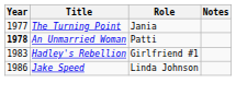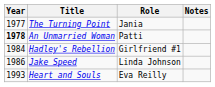 <table class="wikitable sortable">
 <tr>
 <th>Year</th>
 <th>Title</th>
 <th>Role</th>
 <th>Notes</th>
 </tr>
 <tr>
 <td>1977</td>
 <td><a href='#'><em>The Turning Point</em></a></td>
 <td>Jania</td>
 <td></td>
 </tr>
 <tr>
 <td><strong>1978</strong></td>
 <td><em><a href='#'>An Unmarried Woman</a></em></td>
 <td>Patti</td>
 <td></td>
 </tr>
 <tr>
-<td>1983</td>
+<td>1984</td>
 <td><em><a href='#'>Hadley's Rebellion</a></em></td>
 <td>Girlfriend #1</td>
 <td></td>
 </tr>
 <tr>
 <td>1986</td>
 <td><em><a href='#'>Jake Speed</a></em></td>
 <td>Linda Johnson</td>
 <td></td>
 </tr>
+<tr>
+<td>1993</td>
+<td><em><a href='#'>Heart and Souls</a></em></td>
+<td>Eva Reilly</td>
+<td></td>
+</tr>
 </table>
